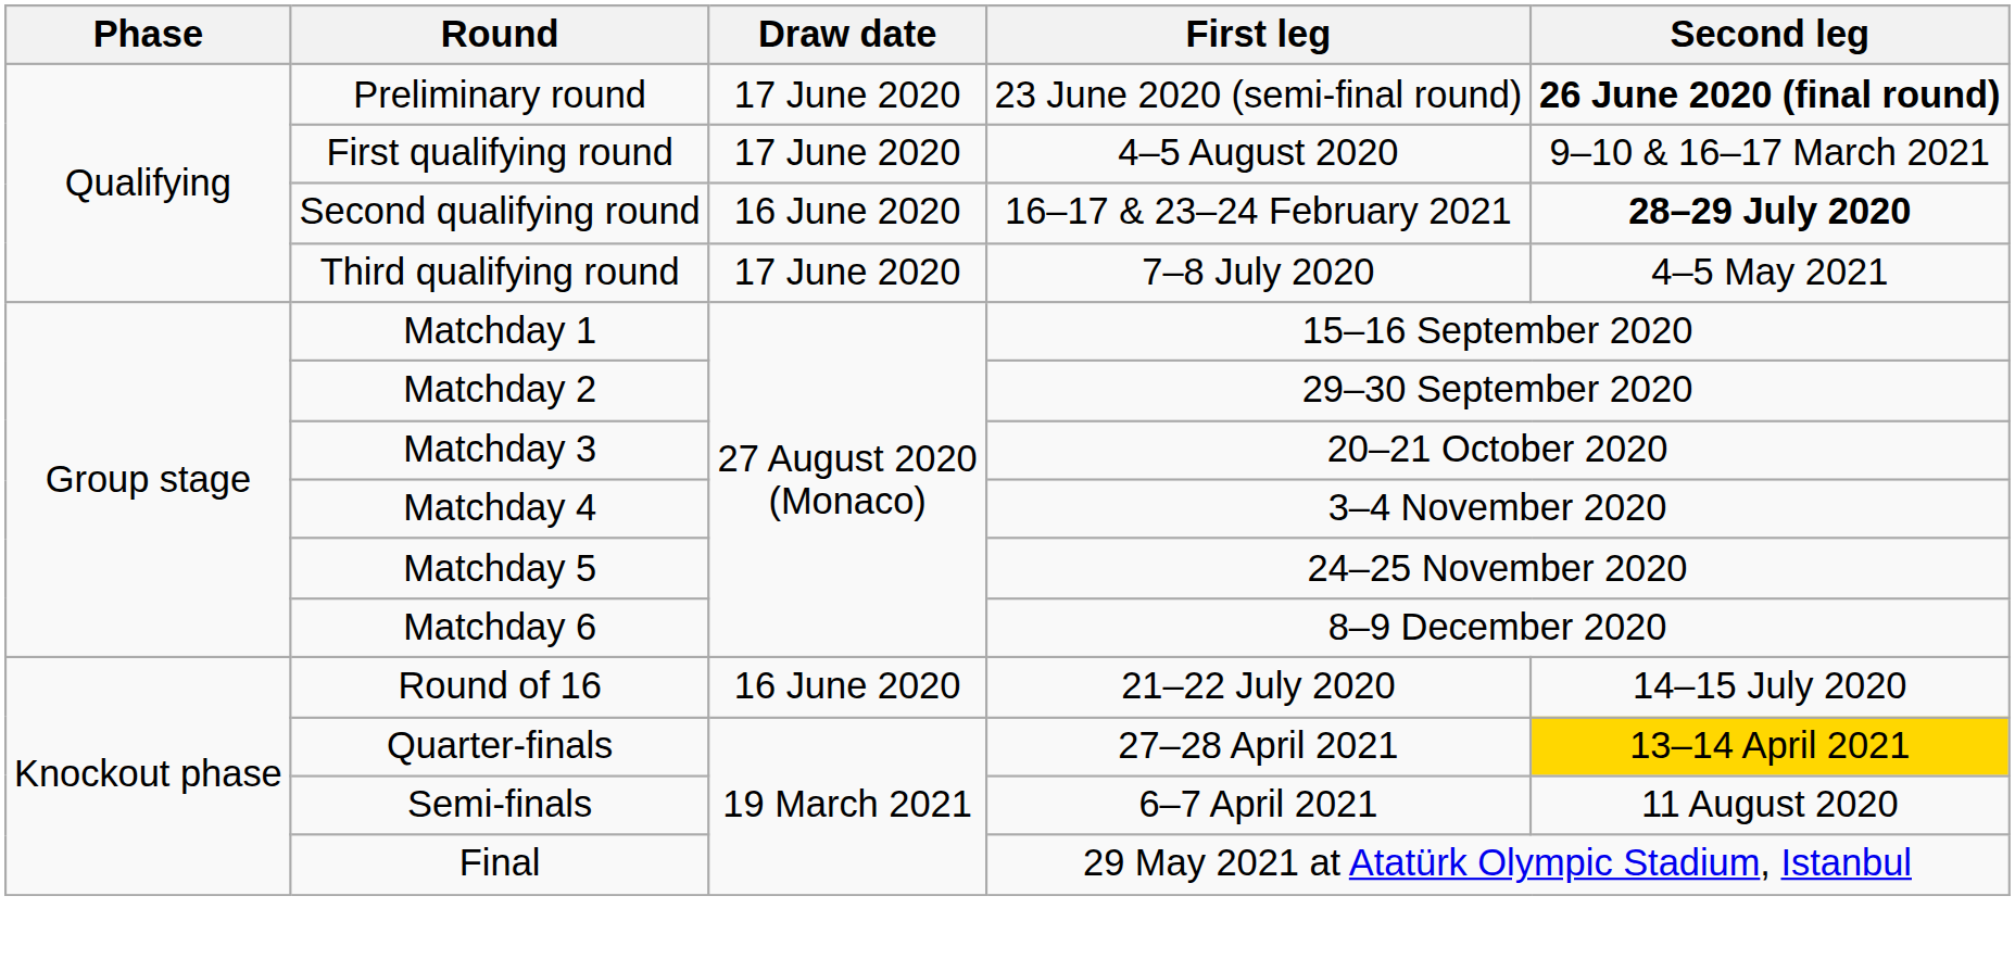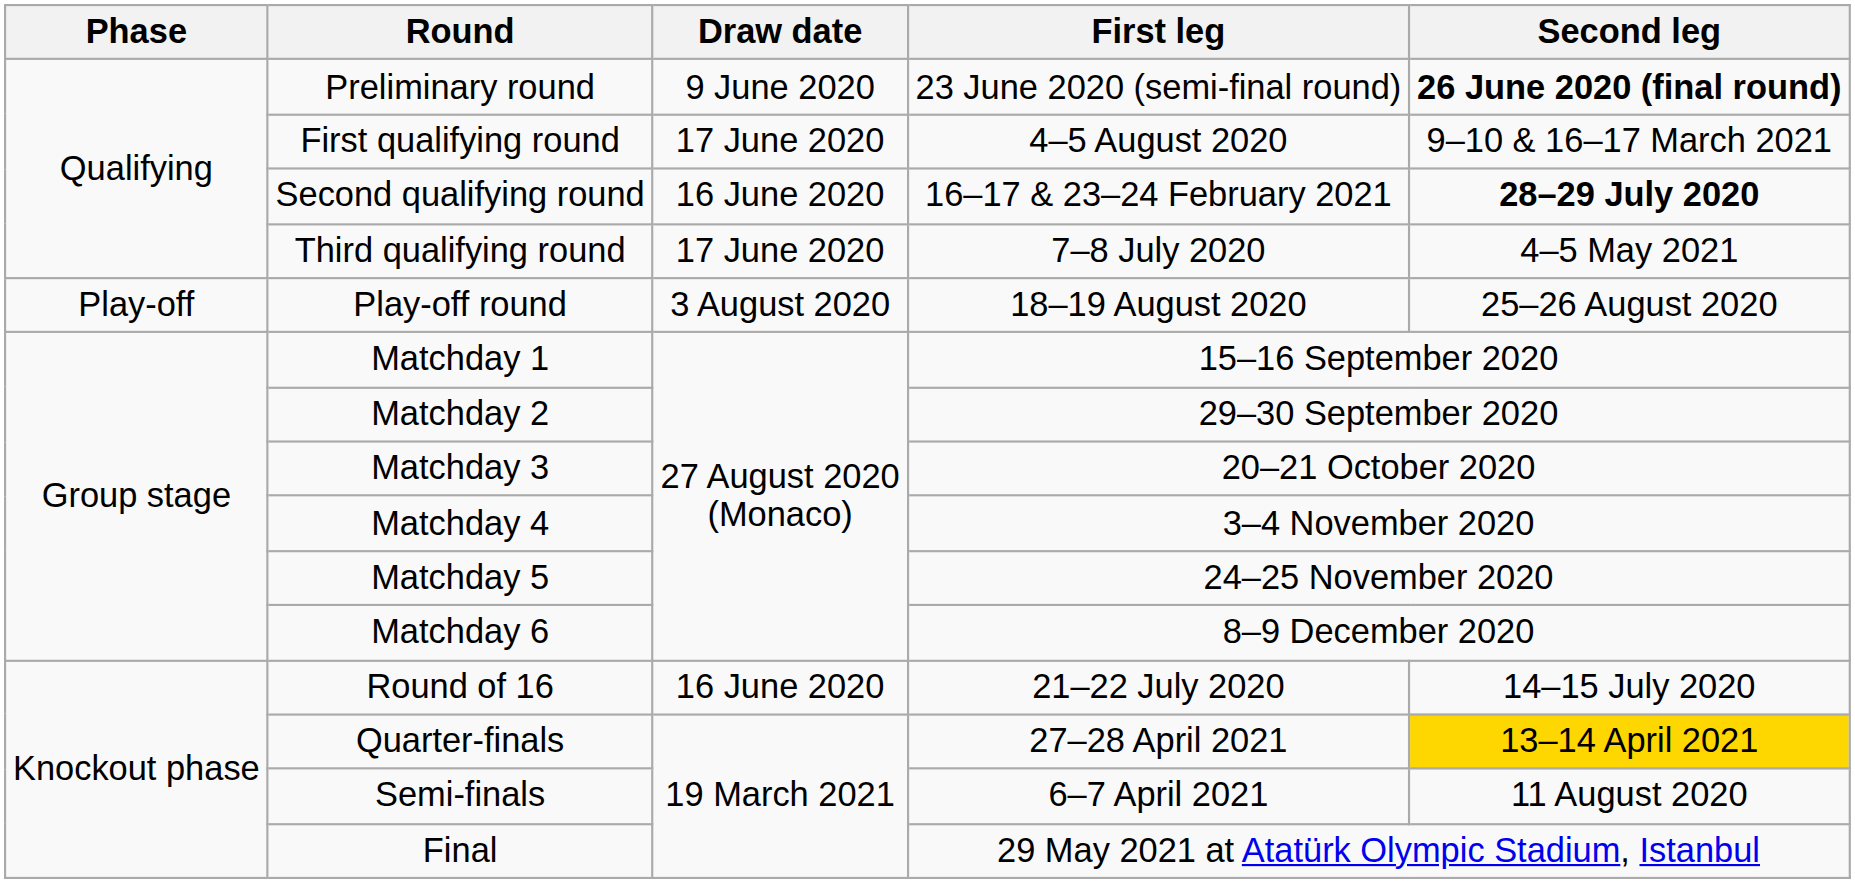 <table class="wikitable mw-collapsible mw-collapsed" style="text-align:center">
 <tr>
 <th>Phase</th>
 <th>Round</th>
 <th>Draw date</th>
 <th>First leg</th>
 <th>Second leg</th>
 </tr>
 <tr>
 <td rowspan="4">Qualifying</td>
 <td>Preliminary round</td>
-<td>17 June 2020</td>
+<td>9 June 2020</td>
 <td>23 June 2020 (semi-final round)</td>
 <td><strong>26 June 2020 (final round)</strong></td>
 </tr>
 <tr>
 <td>First qualifying round</td>
 <td>17 June 2020</td>
 <td>4–5 August 2020</td>
 <td>9–10 & 16–17 March 2021</td>
 </tr>
 <tr>
 <td>Second qualifying round</td>
 <td>16 June 2020</td>
 <td>16–17 & 23–24 February 2021</td>
 <td><strong>28–29 July 2020</strong></td>
 </tr>
 <tr>
 <td>Third qualifying round</td>
 <td>17 June 2020</td>
 <td>7–8 July 2020</td>
 <td>4–5 May 2021</td>
+</tr>
+<tr>
+<td>Play-off</td>
+<td>Play-off round</td>
+<td>3 August 2020</td>
+<td>18–19 August 2020</td>
+<td>25–26 August 2020</td>
 </tr>
 <tr>
 <td rowspan="6">Group stage</td>
 <td>Matchday 1</td>
 <td rowspan="6">27 August 2020<br>(Monaco)</td>
 <td colspan="2">15–16 September 2020</td>
 </tr>
 <tr>
 <td>Matchday 2</td>
 <td colspan="2">29–30 September 2020</td>
 </tr>
 <tr>
 <td>Matchday 3</td>
 <td colspan="2">20–21 October 2020</td>
 </tr>
 <tr>
 <td>Matchday 4</td>
 <td colspan="2">3–4 November 2020</td>
 </tr>
 <tr>
 <td>Matchday 5</td>
 <td colspan="2">24–25 November 2020</td>
 </tr>
 <tr>
 <td>Matchday 6</td>
 <td colspan="2">8–9 December 2020</td>
 </tr>
 <tr>
 <td rowspan="4">Knockout phase</td>
 <td>Round of 16</td>
 <td>16 June 2020</td>
 <td>21–22 July 2020</td>
 <td>14–15 July 2020</td>
 </tr>
 <tr>
 <td>Quarter-finals</td>
 <td rowspan="3">19 March 2021</td>
 <td>27–28 April 2021</td>
 <td style="background: gold;">13–14 April 2021</td>
 </tr>
 <tr>
 <td>Semi-finals</td>
 <td>6–7 April 2021</td>
 <td>11 August 2020</td>
 </tr>
 <tr>
 <td>Final</td>
 <td colspan="2">29 May 2021 at <a href='#'>Atatürk Olympic Stadium</a>, <a href='#'>Istanbul</a></td>
 </tr>
 </table>
